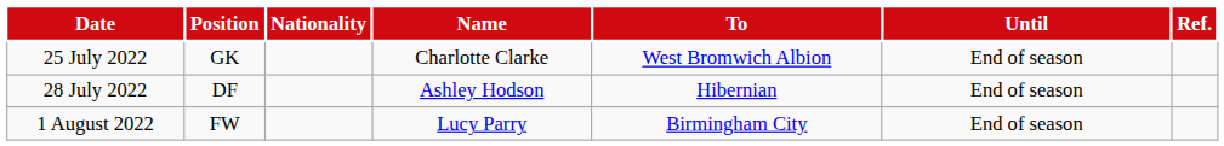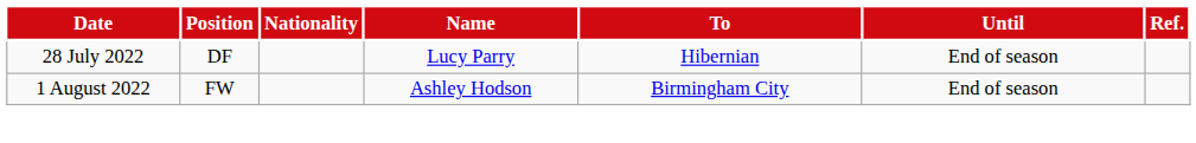 <table class="wikitable" style="text-align:center; font-size:90%; ">
 <tr>
 <th style="background:#D10A11;color:white;border:2px solid #ffffff; width:120px;">Date</th>
 <th style="background:#D10A11;color:white;border:2px solid #ffffff; width:50px;">Position</th>
 <th style="background:#D10A11;color:white;border:2px solid #ffffff; width:50px;">Nationality</th>
 <th style="background:#D10A11;color:white;border:2px solid #ffffff; width:150px;">Name</th>
 <th style="background:#D10A11;color:white;border:2px solid #ffffff; width:200px;">To</th>
 <th style="background:#D10A11;color:white;border:2px solid #ffffff; width:200px;">Until</th>
 <th style="background:#D10A11;color:white;border:2px solid #ffffff; width:25px;">Ref.</th>
 </tr>
 <tr>
-<td>25 July 2022</td>
-<td>GK</td>
-<td></td>
-<td>Charlotte Clarke</td>
-<td> <a href='#'>West Bromwich Albion</a></td>
-<td>End of season</td>
-<td></td>
-</tr>
-<tr>
 <td>28 July 2022</td>
 <td>DF</td>
 <td></td>
-<td><a href='#'>Ashley Hodson</a></td>
+<td><a href='#'>Lucy Parry</a></td>
 <td> <a href='#'>Hibernian</a></td>
 <td>End of season</td>
 <td></td>
 </tr>
 <tr>
 <td>1 August 2022</td>
 <td>FW</td>
 <td></td>
-<td><a href='#'>Lucy Parry</a></td>
+<td><a href='#'>Ashley Hodson</a></td>
 <td> <a href='#'>Birmingham City</a></td>
 <td>End of season</td>
 <td></td>
 </tr>
 </table>
